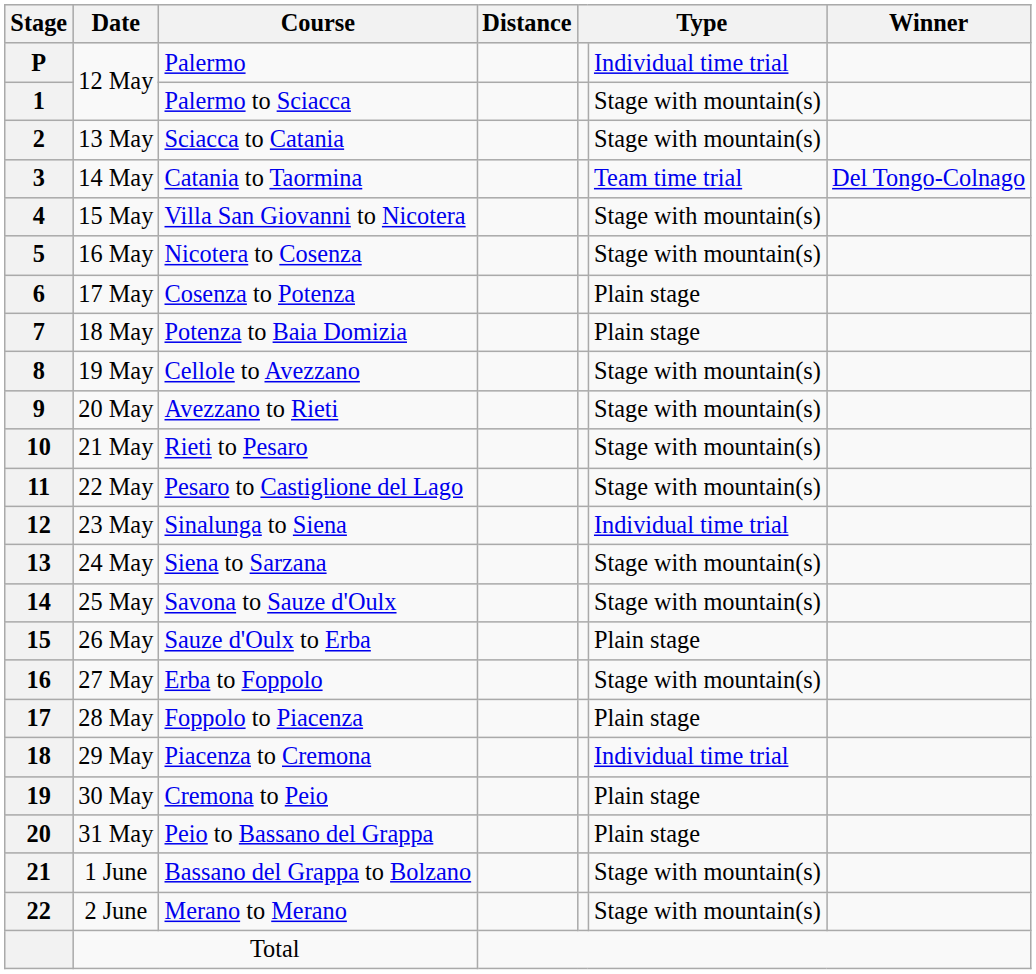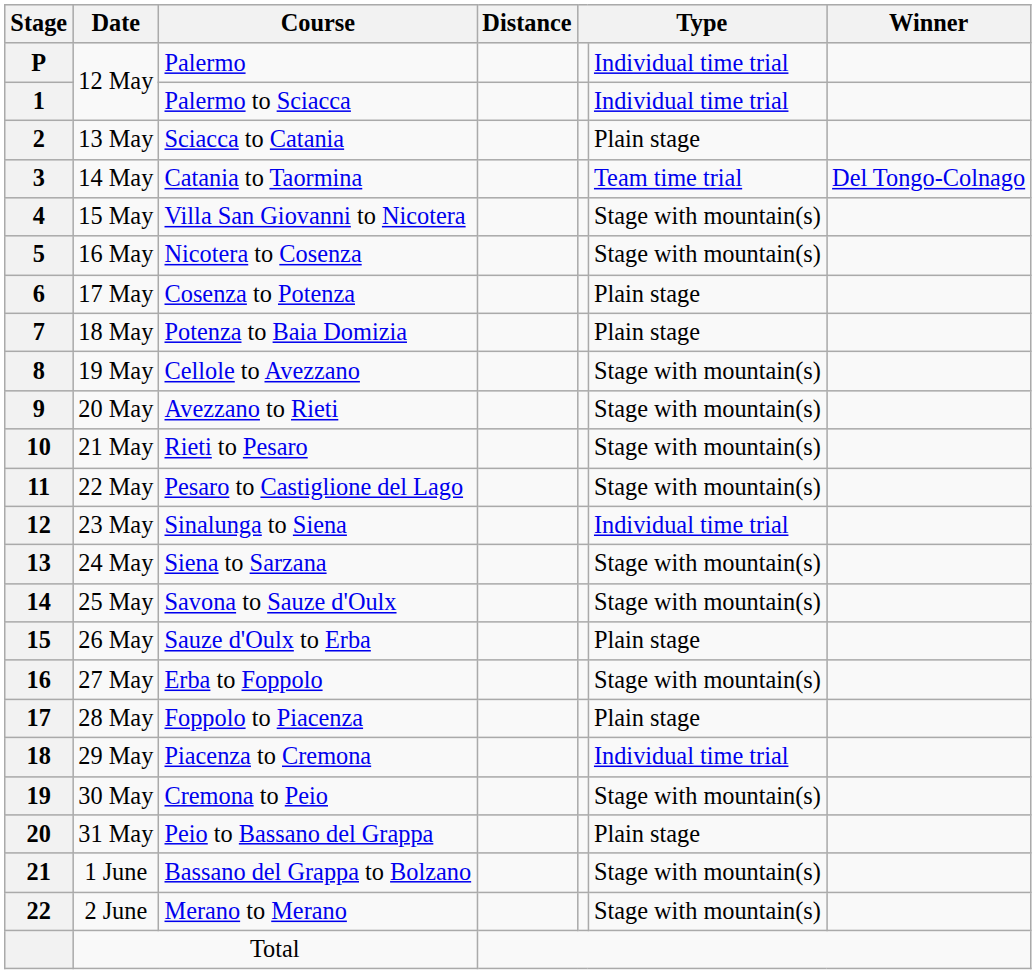 <table class="wikitable">
 <tr style="background:#efefef;">
 <th>Stage</th>
 <th>Date</th>
 <th>Course</th>
 <th>Distance</th>
 <th colspan="2">Type</th>
 <th>Winner</th>
 </tr>
 <tr>
 <th style="text-align:center">P</th>
 <td style="text-align:center;" rowspan="2">12 May</td>
 <td><a href='#'>Palermo</a></td>
 <td style="text-align:center;"></td>
 <td style="text-align:center;"></td>
 <td><a href='#'>Individual time trial</a></td>
 <td></td>
 </tr>
 <tr>
 <th style="text-align:center">1</th>
 <td><a href='#'>Palermo</a> to <a href='#'>Sciacca</a></td>
 <td style="text-align:center;"></td>
 <td style="text-align:center;"></td>
-<td>Stage with mountain(s)</td>
+<td><a href='#'>Individual time trial</a></td>
 <td></td>
 </tr>
 <tr>
 <th style="text-align:center">2</th>
 <td style="text-align:center;">13 May</td>
 <td><a href='#'>Sciacca</a> to <a href='#'>Catania</a></td>
 <td style="text-align:center;"></td>
 <td style="text-align:center;"></td>
-<td>Stage with mountain(s)</td>
+<td>Plain stage</td>
 <td></td>
 </tr>
 <tr>
 <th style="text-align:center">3</th>
 <td style="text-align:center;">14 May</td>
 <td><a href='#'>Catania</a> to <a href='#'>Taormina</a></td>
 <td style="text-align:center;"></td>
 <td style="text-align:center;"></td>
 <td><a href='#'>Team time trial</a></td>
 <td><a href='#'>Del Tongo-Colnago</a></td>
 </tr>
 <tr>
 <th style="text-align:center">4</th>
 <td style="text-align:center;">15 May</td>
 <td><a href='#'>Villa San Giovanni</a> to <a href='#'>Nicotera</a></td>
 <td style="text-align:center;"></td>
 <td style="text-align:center;"></td>
 <td>Stage with mountain(s)</td>
 <td></td>
 </tr>
 <tr>
 <th style="text-align:center">5</th>
 <td style="text-align:center;">16 May</td>
 <td><a href='#'>Nicotera</a> to <a href='#'>Cosenza</a></td>
 <td style="text-align:center;"></td>
 <td style="text-align:center;"></td>
 <td>Stage with mountain(s)</td>
 <td></td>
 </tr>
 <tr>
 <th style="text-align:center">6</th>
 <td style="text-align:center;">17 May</td>
 <td><a href='#'>Cosenza</a> to <a href='#'>Potenza</a></td>
 <td style="text-align:center;"></td>
 <td style="text-align:center;"></td>
 <td>Plain stage</td>
 <td></td>
 </tr>
 <tr>
 <th style="text-align:center">7</th>
 <td style="text-align:center;">18 May</td>
 <td><a href='#'>Potenza</a> to <a href='#'>Baia Domizia</a></td>
 <td style="text-align:center;"></td>
 <td style="text-align:center;"></td>
 <td>Plain stage</td>
 <td></td>
 </tr>
 <tr>
 <th style="text-align:center">8</th>
 <td style="text-align:center;">19 May</td>
 <td><a href='#'>Cellole</a> to <a href='#'>Avezzano</a></td>
 <td style="text-align:center;"></td>
 <td style="text-align:center;"></td>
 <td>Stage with mountain(s)</td>
 <td></td>
 </tr>
 <tr>
 <th style="text-align:center">9</th>
 <td style="text-align:center;">20 May</td>
 <td><a href='#'>Avezzano</a> to <a href='#'>Rieti</a></td>
 <td style="text-align:center;"></td>
 <td style="text-align:center;"></td>
 <td>Stage with mountain(s)</td>
 <td></td>
 </tr>
 <tr>
 <th style="text-align:center">10</th>
 <td style="text-align:center;">21 May</td>
 <td><a href='#'>Rieti</a> to <a href='#'>Pesaro</a></td>
 <td style="text-align:center;"></td>
 <td style="text-align:center;"></td>
 <td>Stage with mountain(s)</td>
 <td></td>
 </tr>
 <tr>
 <th style="text-align:center">11</th>
 <td style="text-align:center;">22 May</td>
 <td><a href='#'>Pesaro</a> to <a href='#'>Castiglione del Lago</a></td>
 <td style="text-align:center;"></td>
 <td style="text-align:center;"></td>
 <td>Stage with mountain(s)</td>
 <td></td>
 </tr>
 <tr>
 <th style="text-align:center">12</th>
 <td style="text-align:center;">23 May</td>
 <td><a href='#'>Sinalunga</a> to <a href='#'>Siena</a></td>
 <td style="text-align:center;"></td>
 <td style="text-align:center;"></td>
 <td><a href='#'>Individual time trial</a></td>
 <td></td>
 </tr>
 <tr>
 <th style="text-align:center">13</th>
 <td style="text-align:center;">24 May</td>
 <td><a href='#'>Siena</a> to <a href='#'>Sarzana</a></td>
 <td style="text-align:center;"></td>
 <td style="text-align:center;"></td>
 <td>Stage with mountain(s)</td>
 <td></td>
 </tr>
 <tr>
 <th style="text-align:center">14</th>
 <td style="text-align:center;">25 May</td>
 <td><a href='#'>Savona</a> to <a href='#'>Sauze d'Oulx</a></td>
 <td style="text-align:center;"></td>
 <td style="text-align:center;"></td>
 <td>Stage with mountain(s)</td>
 <td></td>
 </tr>
 <tr>
 <th style="text-align:center">15</th>
 <td style="text-align:center;">26 May</td>
 <td><a href='#'>Sauze d'Oulx</a> to <a href='#'>Erba</a></td>
 <td style="text-align:center;"></td>
 <td style="text-align:center;"></td>
 <td>Plain stage</td>
 <td></td>
 </tr>
 <tr>
 <th style="text-align:center">16</th>
 <td style="text-align:center;">27 May</td>
 <td><a href='#'>Erba</a> to <a href='#'>Foppolo</a></td>
 <td style="text-align:center;"></td>
 <td style="text-align:center;"></td>
 <td>Stage with mountain(s)</td>
 <td></td>
 </tr>
 <tr>
 <th style="text-align:center">17</th>
 <td style="text-align:center;">28 May</td>
 <td><a href='#'>Foppolo</a> to <a href='#'>Piacenza</a></td>
 <td style="text-align:center;"></td>
 <td style="text-align:center;"></td>
 <td>Plain stage</td>
 <td></td>
 </tr>
 <tr>
 <th style="text-align:center">18</th>
 <td style="text-align:center;">29 May</td>
 <td><a href='#'>Piacenza</a> to <a href='#'>Cremona</a></td>
 <td style="text-align:center;"></td>
 <td style="text-align:center;"></td>
 <td><a href='#'>Individual time trial</a></td>
 <td></td>
 </tr>
 <tr>
 <th style="text-align:center">19</th>
 <td style="text-align:center;">30 May</td>
 <td><a href='#'>Cremona</a> to <a href='#'>Peio</a></td>
 <td style="text-align:center;"></td>
 <td style="text-align:center;"></td>
-<td>Plain stage</td>
+<td>Stage with mountain(s)</td>
 <td></td>
 </tr>
 <tr>
 <th style="text-align:center">20</th>
 <td style="text-align:center;">31 May</td>
 <td><a href='#'>Peio</a> to <a href='#'>Bassano del Grappa</a></td>
 <td style="text-align:center;"></td>
 <td style="text-align:center;"></td>
 <td>Plain stage</td>
 <td></td>
 </tr>
 <tr>
 <th style="text-align:center">21</th>
 <td style="text-align:center;">1 June</td>
 <td><a href='#'>Bassano del Grappa</a> to <a href='#'>Bolzano</a></td>
 <td style="text-align:center;"></td>
 <td style="text-align:center;"></td>
 <td>Stage with mountain(s)</td>
 <td></td>
 </tr>
 <tr>
 <th style="text-align:center">22</th>
 <td style="text-align:center;">2 June</td>
 <td><a href='#'>Merano</a> to <a href='#'>Merano</a></td>
 <td style="text-align:center;"></td>
 <td style="text-align:center;"></td>
 <td>Stage with mountain(s)</td>
 <td></td>
 </tr>
 <tr>
 <th></th>
 <td colspan="2" style="text-align:center;">Total</td>
 <td colspan="5" style="text-align:center;"></td>
 </tr>
 </table>
